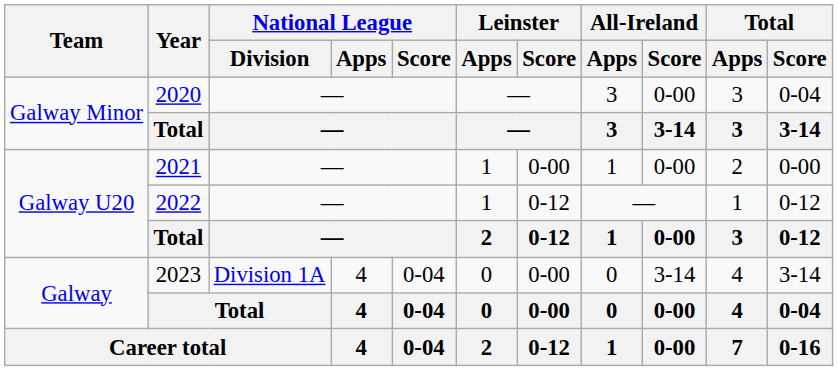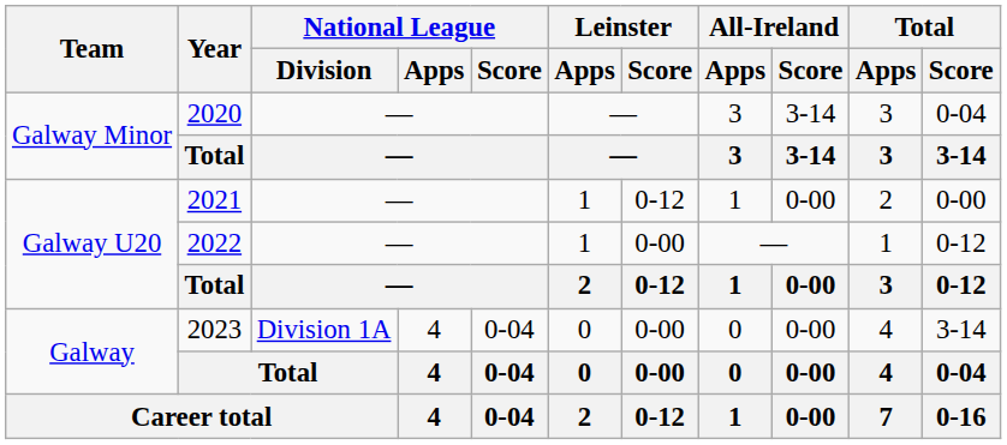 <table class="wikitable" style="text-align:center">
 <tr>
 <th rowspan="2">Team</th>
 <th rowspan="2">Year</th>
 <th colspan="3"><a href='#'>National League</a></th>
 <th colspan="2">Leinster</th>
 <th colspan="2">All-Ireland</th>
 <th colspan="2">Total</th>
 </tr>
 <tr>
 <th>Division</th>
 <th>Apps</th>
 <th>Score</th>
 <th>Apps</th>
 <th>Score</th>
 <th>Apps</th>
 <th>Score</th>
 <th>Apps</th>
 <th>Score</th>
 </tr>
 <tr>
 <td rowspan="2"><a href='#'>Galway Minor</a></td>
 <td><a href='#'>2020</a></td>
 <td colspan=3>—</td>
 <td colspan=2>—</td>
 <td>3</td>
-<td>0-00</td>
+<td>3-14</td>
 <td>3</td>
 <td>0-04</td>
 </tr>
 <tr>
 <th>Total</th>
 <th colspan=3>—</th>
 <th colspan=2>—</th>
 <th>3</th>
 <th>3-14</th>
 <th>3</th>
 <th>3-14</th>
 </tr>
 <tr>
 <td rowspan="3"><a href='#'>Galway U20</a></td>
 <td><a href='#'>2021</a></td>
 <td colspan=3>—</td>
 <td>1</td>
-<td>0-00</td>
+<td>0-12</td>
 <td>1</td>
 <td>0-00</td>
 <td>2</td>
 <td>0-00</td>
 </tr>
 <tr>
 <td><a href='#'>2022</a></td>
 <td colspan=3>—</td>
 <td>1</td>
-<td>0-12</td>
+<td>0-00</td>
 <td colspan=2>—</td>
 <td>1</td>
 <td>0-12</td>
 </tr>
 <tr>
 <th>Total</th>
 <th colspan=3>—</th>
 <th>2</th>
 <th>0-12</th>
 <th>1</th>
 <th>0-00</th>
 <th>3</th>
 <th>0-12</th>
 </tr>
 <tr>
 <td rowspan="2"><a href='#'>Galway</a></td>
 <td>2023</td>
 <td rowspan="1"><a href='#'>Division 1A</a></td>
 <td>4</td>
 <td>0-04</td>
 <td>0</td>
 <td>0-00</td>
 <td>0</td>
-<td>3-14</td>
+<td>0-00</td>
 <td>4</td>
 <td>3-14</td>
 </tr>
 <tr>
 <th colspan="2">Total</th>
 <th>4</th>
 <th>0-04</th>
 <th>0</th>
 <th>0-00</th>
 <th>0</th>
 <th>0-00</th>
 <th>4</th>
 <th>0-04</th>
 </tr>
 <tr>
 <th colspan="3">Career total</th>
 <th>4</th>
 <th>0-04</th>
 <th>2</th>
 <th>0-12</th>
 <th>1</th>
 <th>0-00</th>
 <th>7</th>
 <th>0-16</th>
 </tr>
 </table>
